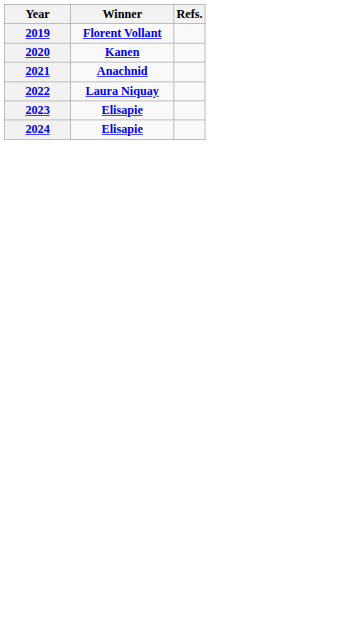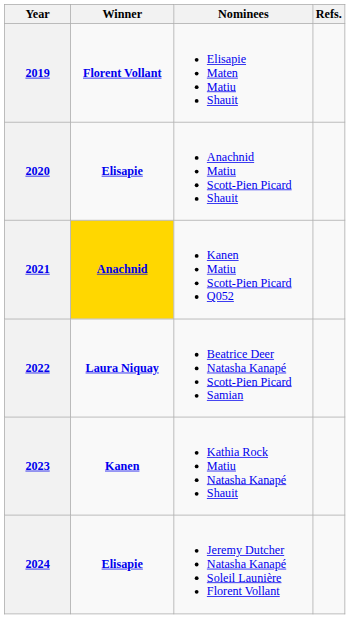 <table class="wikitable sortable">
 <tr>
 <th scope="col" style="width:5em;">Year</th>
 <th scope="col" style="width:8em;">Winner</th>
+<th scope="col" style="width:11em;" class="unsortable">Nominees</th>
 <th scope="col" class="unsortable">Refs.</th>
 </tr>
 <tr>
 <th scope="row"><a href='#'>2019</a></th>
 <td align="center"><strong><a href='#'>Florent Vollant</a></strong></td>
+<td><br><ul><li><a href='#'>Elisapie</a></li><li><a href='#'>Maten</a></li><li><a href='#'>Matiu</a></li><li><a href='#'>Shauit</a></li></ul></td>
 <td></td>
 </tr>
 <tr>
 <th scope="row"><a href='#'>2020</a></th>
-<td align="center"><strong><a href='#'>Kanen</a></strong></td>
+<td align="center"><strong><a href='#'>Elisapie</a></strong></td>
+<td><br><ul><li><a href='#'>Anachnid</a></li><li><a href='#'>Matiu</a></li><li><a href='#'>Scott-Pien Picard</a></li><li><a href='#'>Shauit</a></li></ul></td>
 <td></td>
 </tr>
 <tr>
 <th scope="row"><a href='#'>2021</a></th>
-<td align="center"><strong><a href='#'>Anachnid</a></strong></td>
+<td align="center" style="background: gold;"><strong><a href='#'>Anachnid</a></strong></td>
+<td><br><ul><li><a href='#'>Kanen</a></li><li><a href='#'>Matiu</a></li><li><a href='#'>Scott-Pien Picard</a></li><li><a href='#'>Q052</a></li></ul></td>
 <td></td>
 </tr>
 <tr>
 <th scope="row"><a href='#'>2022</a></th>
 <td align="center"><strong><a href='#'>Laura Niquay</a></strong></td>
+<td><br><ul><li><a href='#'>Beatrice Deer</a></li><li><a href='#'>Natasha Kanapé</a></li><li><a href='#'>Scott-Pien Picard</a></li><li><a href='#'>Samian</a></li></ul></td>
 <td></td>
 </tr>
 <tr>
 <th scope="row"><a href='#'>2023</a></th>
-<td align="center"><strong><a href='#'>Elisapie</a></strong></td>
+<td align="center"><strong><a href='#'>Kanen</a></strong></td>
+<td><br><ul><li><a href='#'>Kathia Rock</a></li><li><a href='#'>Matiu</a></li><li><a href='#'>Natasha Kanapé</a></li><li><a href='#'>Shauit</a></li></ul></td>
 <td></td>
 </tr>
 <tr>
 <th scope="row"><a href='#'>2024</a></th>
 <td align="center"><strong><a href='#'>Elisapie</a></strong></td>
+<td><br><ul><li><a href='#'>Jeremy Dutcher</a></li><li><a href='#'>Natasha Kanapé</a></li><li><a href='#'>Soleil Launière</a></li><li><a href='#'>Florent Vollant</a></li></ul></td>
 <td></td>
 </tr>
 </table>
